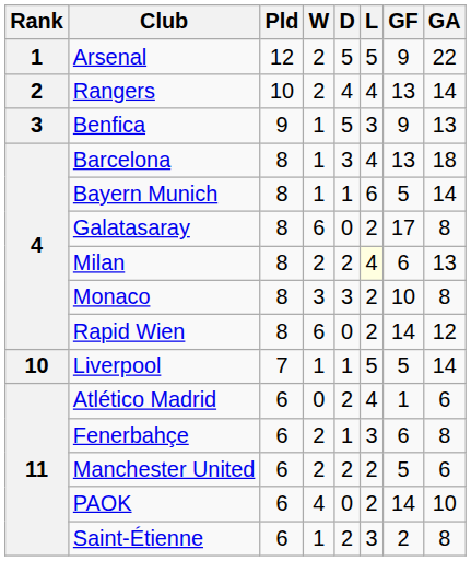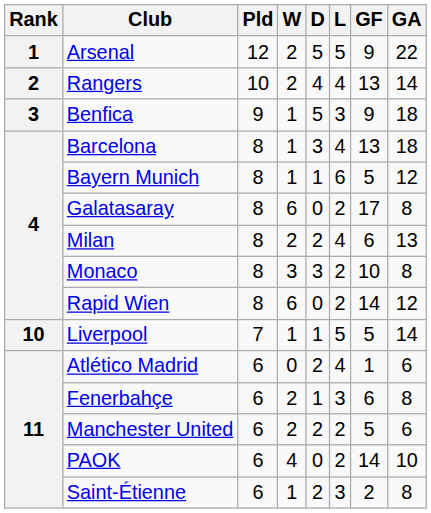 <table class="wikitable sortable" style="text-align: center">
 <tr>
 <th>Rank</th>
 <th>Club</th>
 <th>Pld</th>
 <th>W</th>
 <th>D</th>
 <th>L</th>
 <th>GF</th>
 <th>GA</th>
 </tr>
 <tr>
 <th>1</th>
 <td align=left> <a href='#'>Arsenal</a></td>
 <td>12</td>
 <td>2</td>
 <td>5</td>
 <td>5</td>
 <td>9</td>
 <td>22</td>
 </tr>
 <tr>
 <th>2</th>
 <td align=left> <a href='#'>Rangers</a></td>
 <td>10</td>
 <td>2</td>
 <td>4</td>
 <td>4</td>
 <td>13</td>
 <td>14</td>
 </tr>
 <tr>
 <th>3</th>
 <td align=left> <a href='#'>Benfica</a></td>
 <td>9</td>
 <td>1</td>
 <td>5</td>
 <td>3</td>
 <td>9</td>
-<td>13</td>
+<td>18</td>
 </tr>
 <tr>
 <th rowspan=6>4</th>
 <td align=left> <a href='#'>Barcelona</a></td>
 <td>8</td>
 <td>1</td>
 <td>3</td>
 <td>4</td>
 <td>13</td>
 <td>18</td>
 </tr>
 <tr>
 <td align=left> <a href='#'>Bayern Munich</a></td>
 <td>8</td>
 <td>1</td>
 <td>1</td>
 <td>6</td>
 <td>5</td>
-<td>14</td>
+<td>12</td>
 </tr>
 <tr>
 <td align=left> <a href='#'>Galatasaray</a></td>
 <td>8</td>
 <td>6</td>
 <td>0</td>
 <td>2</td>
 <td>17</td>
 <td>8</td>
 </tr>
 <tr>
 <td align=left> <a href='#'>Milan</a></td>
 <td>8</td>
 <td>2</td>
 <td>2</td>
-<td style="background: lightyellow;">4</td>
+<td>4</td>
 <td>6</td>
 <td>13</td>
 </tr>
 <tr>
 <td align=left> <a href='#'>Monaco</a></td>
 <td>8</td>
 <td>3</td>
 <td>3</td>
 <td>2</td>
 <td>10</td>
 <td>8</td>
 </tr>
 <tr>
 <td align=left> <a href='#'>Rapid Wien</a></td>
 <td>8</td>
 <td>6</td>
 <td>0</td>
 <td>2</td>
 <td>14</td>
 <td>12</td>
 </tr>
 <tr>
 <th>10</th>
 <td align=left> <a href='#'>Liverpool</a></td>
 <td>7</td>
 <td>1</td>
 <td>1</td>
 <td>5</td>
 <td>5</td>
 <td>14</td>
 </tr>
 <tr>
 <th rowspan=5>11</th>
 <td align=left> <a href='#'>Atlético Madrid</a></td>
 <td>6</td>
 <td>0</td>
 <td>2</td>
 <td>4</td>
 <td>1</td>
 <td>6</td>
 </tr>
 <tr>
 <td align=left> <a href='#'>Fenerbahçe</a></td>
 <td>6</td>
 <td>2</td>
 <td>1</td>
 <td>3</td>
 <td>6</td>
 <td>8</td>
 </tr>
 <tr>
 <td align=left> <a href='#'>Manchester United</a></td>
 <td>6</td>
 <td>2</td>
 <td>2</td>
 <td>2</td>
 <td>5</td>
 <td>6</td>
 </tr>
 <tr>
 <td align=left> <a href='#'>PAOK</a></td>
 <td>6</td>
 <td>4</td>
 <td>0</td>
 <td>2</td>
 <td>14</td>
 <td>10</td>
 </tr>
 <tr>
 <td align=left> <a href='#'>Saint-Étienne</a></td>
 <td>6</td>
 <td>1</td>
 <td>2</td>
 <td>3</td>
 <td>2</td>
 <td>8</td>
 </tr>
 </table>
